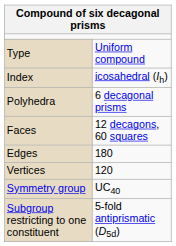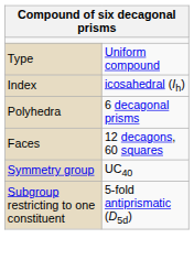 <table class=wikitable style="float:right; margin-left:8px; width:250px">
 <tr>
 <th bgcolor=#e7dcc3 colspan=2>Compound of six decagonal prisms</th>
 </tr>
 <tr>
 <td align=center colspan=2></td>
 </tr>
 <tr>
 <td bgcolor=#e7dcc3>Type</td>
 <td><a href='#'>Uniform compound</a></td>
 </tr>
 <tr>
 <td bgcolor=#e7dcc3>Index</td>
 <td><a href='#'>icosahedral</a> (<em>I</em><sub>h</sub>)</td>
 </tr>
 <tr>
 <td bgcolor=#e7dcc3>Polyhedra</td>
 <td>6 <a href='#'>decagonal prisms</a></td>
 </tr>
 <tr>
 <td bgcolor=#e7dcc3>Faces</td>
 <td>12 <a href='#'>decagons</a>,<br>60 <a href='#'>squares</a></td>
 </tr>
 <tr>
-<td bgcolor=#e7dcc3>Edges</td>
-<td>180</td>
-</tr>
-<tr>
-<td bgcolor=#e7dcc3>Vertices</td>
-<td>120</td>
-</tr>
-<tr>
 <td bgcolor=#e7dcc3><a href='#'>Symmetry group</a></td>
 <td>UC<sub>40</sub></td>
 </tr>
 <tr>
 <td bgcolor=#e7dcc3><a href='#'>Subgroup</a> restricting to one constituent</td>
 <td>5-fold <a href='#'>antiprismatic</a> (<em>D</em><sub>5d</sub>)</td>
 </tr>
 </table>
